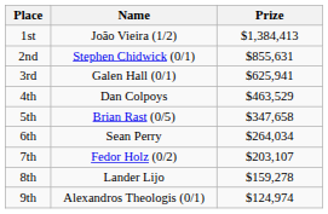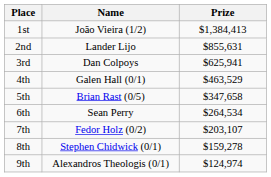 <table class="wikitable">
 <tr>
 <th width="50">Place</th>
 <th width="200">Name</th>
 <th width="125">Prize</th>
 </tr>
 <tr>
 <td align = "center">1st</td>
 <td align = "center"> João Vieira (1/2)</td>
 <td align = "center">$1,384,413</td>
 </tr>
 <tr>
 <td align = "center">2nd</td>
-<td align = "center"> <a href='#'>Stephen Chidwick</a> (0/1)</td>
+<td align = "center"> Lander Lijo</td>
 <td align = "center">$855,631</td>
 </tr>
 <tr>
 <td align = "center">3rd</td>
-<td align = "center"> Galen Hall (0/1)</td>
+<td align = "center"> Dan Colpoys</td>
 <td align = "center">$625,941</td>
 </tr>
 <tr>
 <td align = "center">4th</td>
-<td align = "center"> Dan Colpoys</td>
+<td align = "center"> Galen Hall (0/1)</td>
 <td align = "center">$463,529</td>
 </tr>
 <tr>
 <td align = "center">5th</td>
 <td align = "center"> <a href='#'>Brian Rast</a> (0/5)</td>
 <td align = "center">$347,658</td>
 </tr>
 <tr>
 <td align = "center">6th</td>
 <td align = "center"> Sean Perry</td>
-<td align = "center">$264,034</td>
+<td align = "center">$264,534</td>
 </tr>
 <tr>
 <td align = "center">7th</td>
 <td align = "center"> <a href='#'>Fedor Holz</a> (0/2)</td>
 <td align = "center">$203,107</td>
 </tr>
 <tr>
 <td align = "center">8th</td>
-<td align = "center"> Lander Lijo</td>
+<td align = "center"> <a href='#'>Stephen Chidwick</a> (0/1)</td>
 <td align = "center">$159,278</td>
 </tr>
 <tr>
 <td align = "center">9th</td>
 <td align = "center"> Alexandros Theologis (0/1)</td>
 <td align = "center">$124,974</td>
 </tr>
 </table>
